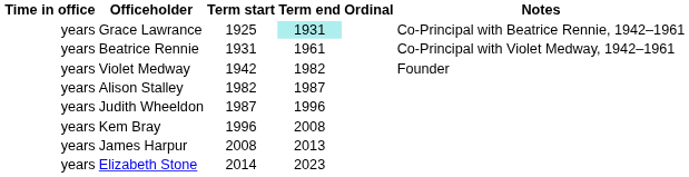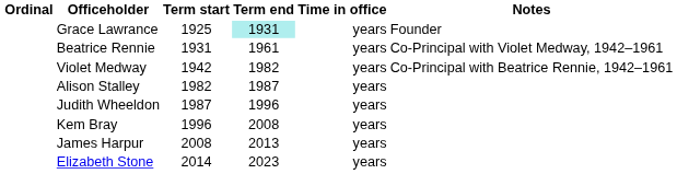 <table class="Wiki table sortable">
 <tr>
-<th>Time in office</th>
+<th>Ordinal</th>
 <th>Officeholder</th>
 <th>Term start</th>
 <th>Term end</th>
-<th>Ordinal</th>
+<th>Time in office</th>
 <th>Notes</th>
 </tr>
 <tr>
-<td align=right> years</td>
+<td align=center></td>
 <td>Grace Lawrance</td>
 <td align=center>1925</td>
 <td align=center style="background: paleturquoise;">1931</td>
+<td align=right> years</td>
+<td>Founder</td>
+</tr>
+<tr>
 <td align=center></td>
+<td>Beatrice Rennie</td>
+<td align=center>1931</td>
+<td align=center>1961</td>
+<td align=right> years</td>
+<td>Co-Principal with Violet Medway, 1942–1961</td>
+</tr>
+<tr>
+<td align=center></td>
+<td>Violet Medway</td>
+<td align=center>1942</td>
+<td align=center>1982</td>
+<td align=right> years</td>
 <td>Co-Principal with Beatrice Rennie, 1942–1961</td>
 </tr>
 <tr>
-<td align=right> years</td>
-<td>Beatrice Rennie</td>
-<td align=center>1931</td>
-<td align=center>1961</td>
 <td align=center></td>
-<td>Co-Principal with Violet Medway, 1942–1961</td>
-</tr>
-<tr>
-<td align=right> years</td>
-<td>Violet Medway</td>
-<td align=center>1942</td>
-<td align=center>1982</td>
-<td align=center></td>
-<td>Founder</td>
-</tr>
-<tr>
-<td align=right> years</td>
 <td>Alison Stalley</td>
 <td align=center>1982</td>
 <td align=center>1987</td>
-<td align=center></td>
+<td align=right> years</td>
 <td></td>
 </tr>
 <tr>
-<td align=right> years</td>
+<td align=center></td>
 <td>Judith Wheeldon</td>
 <td align=center>1987</td>
 <td align=center>1996</td>
-<td align=center></td>
+<td align=right> years</td>
 <td></td>
 </tr>
 <tr>
-<td align=right> years</td>
+<td align=center></td>
 <td>Kem Bray</td>
 <td align=center>1996</td>
 <td align=center>2008</td>
-<td align=center></td>
+<td align=right> years</td>
 <td></td>
 </tr>
 <tr>
-<td align=right> years</td>
+<td align=center></td>
 <td>James Harpur</td>
 <td align=center>2008</td>
 <td align=center>2013</td>
-<td align=center></td>
+<td align=right> years</td>
 <td></td>
 </tr>
 <tr>
-<td align=right> years</td>
+<td align=center></td>
 <td><a href='#'>Elizabeth Stone</a></td>
 <td align=center>2014</td>
 <td align=center>2023</td>
-<td align=center></td>
+<td align=right> years</td>
 <td></td>
 </tr>
 </table>
